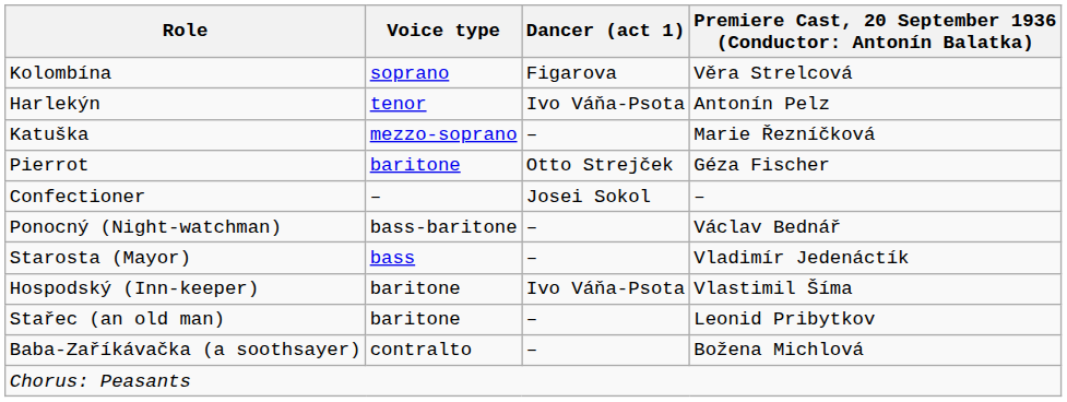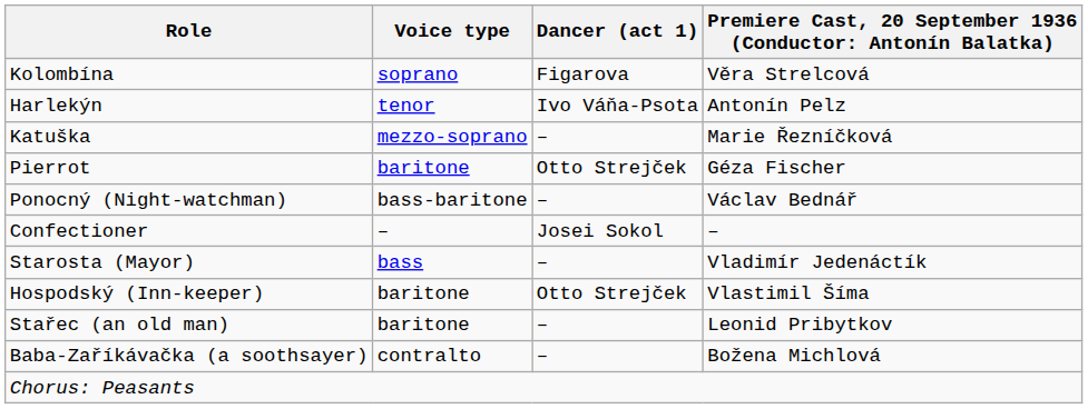 <table class="wikitable">
 <tr>
 <th>Role</th>
 <th>Voice type</th>
 <th>Dancer (act 1)</th>
 <th>Premiere Cast, 20 September 1936<br>(Conductor: Antonín Balatka)</th>
 </tr>
 <tr>
 <td>Kolombína</td>
 <td><a href='#'>soprano</a></td>
 <td>Figarova</td>
 <td>Věra Strelcová</td>
 </tr>
 <tr>
 <td>Harlekýn</td>
 <td><a href='#'>tenor</a></td>
 <td>Ivo Váňa-Psota</td>
 <td>Antonín Pelz</td>
 </tr>
 <tr>
 <td>Katuška</td>
 <td><a href='#'>mezzo-soprano</a></td>
 <td>–</td>
 <td>Marie Řezníčková</td>
 </tr>
 <tr>
 <td>Pierrot</td>
 <td><a href='#'>baritone</a></td>
 <td>Otto Strejček</td>
 <td>Géza Fischer</td>
 </tr>
 <tr>
+<td>Ponocný (Night-watchman)</td>
+<td>bass-baritone</td>
+<td>–</td>
+<td>Václav Bednář</td>
+</tr>
+<tr>
 <td>Confectioner</td>
 <td>–</td>
 <td>Josei Sokol</td>
 <td>–</td>
-</tr>
-<tr>
-<td>Ponocný (Night-watchman)</td>
-<td>bass-baritone</td>
-<td>–</td>
-<td>Václav Bednář</td>
 </tr>
 <tr>
 <td>Starosta (Mayor)</td>
 <td><a href='#'>bass</a></td>
 <td>–</td>
 <td>Vladimír Jedenáctík</td>
 </tr>
 <tr>
 <td>Hospodský (Inn-keeper)</td>
 <td>baritone</td>
-<td>Ivo Váňa-Psota</td>
+<td>Otto Strejček</td>
 <td>Vlastimil Šíma</td>
 </tr>
 <tr>
 <td>Stařec (an old man)</td>
 <td>baritone</td>
 <td>–</td>
 <td>Leonid Pribytkov</td>
 </tr>
 <tr>
 <td>Baba-Zaříkávačka (a soothsayer)</td>
 <td>contralto</td>
 <td>–</td>
 <td>Božena Michlová</td>
 </tr>
 <tr>
 <td colspan="4"><em>Chorus: Peasants</em></td>
 </tr>
 </table>
